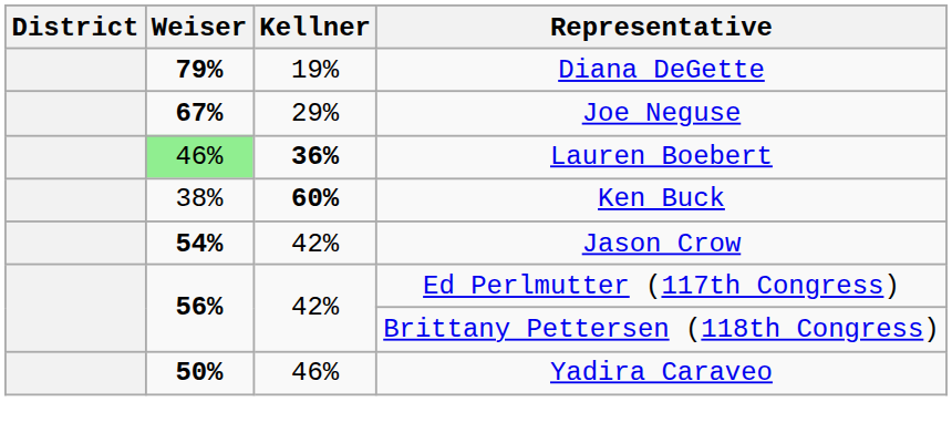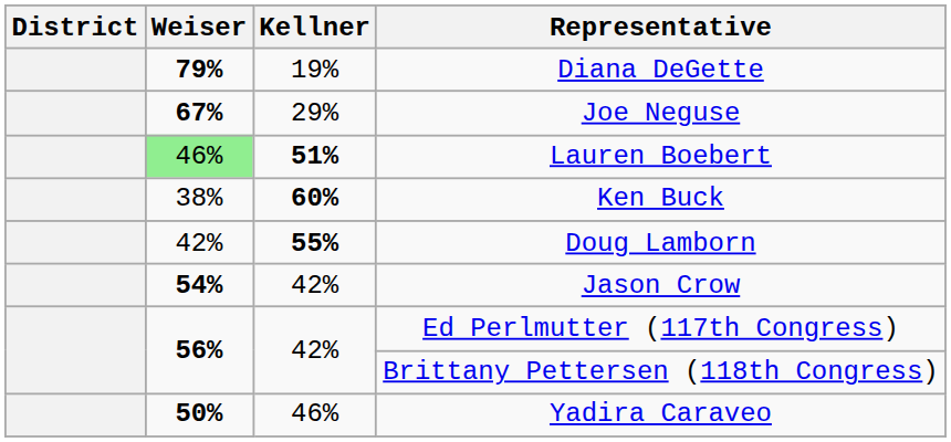 <table class="wikitable sortable">
 <tr>
 <th>District</th>
 <th>Weiser</th>
 <th>Kellner</th>
 <th>Representative</th>
 </tr>
 <tr align=center>
 <th></th>
 <td><strong>79%</strong></td>
 <td>19%</td>
 <td><a href='#'>Diana DeGette</a></td>
 </tr>
 <tr align=center>
 <th></th>
 <td><strong>67%</strong></td>
 <td>29%</td>
 <td><a href='#'>Joe Neguse</a></td>
 </tr>
 <tr align=center>
 <th></th>
 <td style="background: lightgreen;">46%</td>
-<td><strong>36%</strong></td>
+<td><strong>51%</strong></td>
 <td><a href='#'>Lauren Boebert</a></td>
 </tr>
 <tr align=center>
 <th></th>
 <td>38%</td>
 <td><strong>60%</strong></td>
 <td><a href='#'>Ken Buck</a></td>
+</tr>
+<tr align=center>
+<th></th>
+<td>42%</td>
+<td><strong>55%</strong></td>
+<td><a href='#'>Doug Lamborn</a></td>
 </tr>
 <tr align=center>
 <th></th>
 <td><strong>54%</strong></td>
 <td>42%</td>
 <td><a href='#'>Jason Crow</a></td>
 </tr>
 <tr align=center>
 <th rowspan=2 ></th>
 <td rowspan=2><strong>56%</strong></td>
 <td rowspan=2>42%</td>
 <td><a href='#'>Ed Perlmutter</a> (<a href='#'>117th Congress</a>)</td>
 </tr>
 <tr align=center>
 <td><a href='#'>Brittany Pettersen</a> (<a href='#'>118th Congress</a>)</td>
 </tr>
 <tr align=center>
 <th></th>
 <td><strong>50%</strong></td>
 <td>46%</td>
 <td><a href='#'>Yadira Caraveo</a></td>
 </tr>
 </table>
